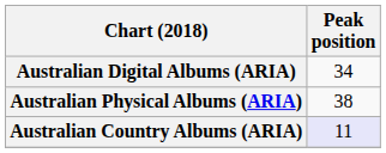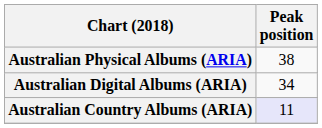 <table class="wikitable plainrowheaders" style="text-align:center">
 <tr>
 <th scope="col">Chart (2018)</th>
 <th scope="col">Peak<br>position</th>
 </tr>
 <tr>
+<th scope="row">Australian Physical Albums (<a href='#'>ARIA</a>)</th>
+<td>38</td>
+</tr>
+<tr>
 <th scope="row">Australian Digital Albums (ARIA)</th>
 <td>34</td>
-</tr>
-<tr>
-<th scope="row">Australian Physical Albums (<a href='#'>ARIA</a>)</th>
-<td>38</td>
 </tr>
 <tr>
 <th scope="row">Australian Country Albums (ARIA)</th>
 <td style="background: lavender;">11</td>
 </tr>
 <tr>
 </tr>
 </table>
